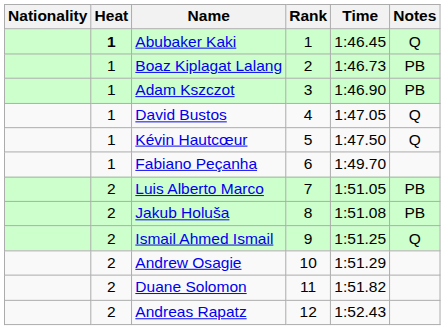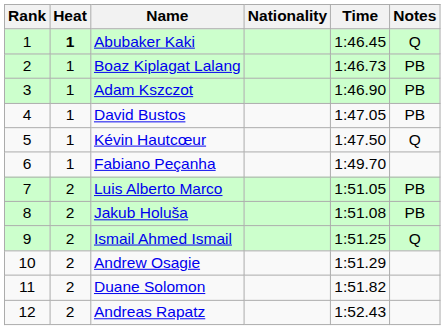 <table class="wikitable sortable" style="text-align:center">
 <tr>
-<th>Nationality</th>
+<th>Rank</th>
 <th>Heat</th>
 <th>Name</th>
-<th>Rank</th>
+<th>Nationality</th>
 <th>Time</th>
 <th>Notes</th>
 </tr>
 <tr bgcolor=ccffcc>
-<td align=left></td>
+<td>1</td>
 <td><strong>1</strong></td>
 <td align=left><a href='#'>Abubaker Kaki</a></td>
-<td>1</td>
+<td align=left></td>
 <td>1:46.45</td>
 <td>Q</td>
 </tr>
 <tr bgcolor=ccffcc>
-<td align=left></td>
+<td>2</td>
 <td>1</td>
 <td align=left><a href='#'>Boaz Kiplagat Lalang</a></td>
-<td>2</td>
+<td align=left></td>
 <td>1:46.73</td>
 <td>PB</td>
 </tr>
 <tr bgcolor=ccffcc>
-<td align=left></td>
+<td>3</td>
 <td>1</td>
 <td align=left><a href='#'>Adam Kszczot</a></td>
-<td>3</td>
+<td align=left></td>
 <td>1:46.90</td>
 <td>PB</td>
 </tr>
 <tr>
-<td align=left></td>
+<td>4</td>
 <td>1</td>
 <td align=left><a href='#'>David Bustos</a></td>
-<td>4</td>
+<td align=left></td>
 <td>1:47.05</td>
-<td>Q</td>
+<td>PB</td>
 </tr>
 <tr>
-<td align=left></td>
+<td>5</td>
 <td>1</td>
 <td align=left><a href='#'>Kévin Hautcœur</a></td>
-<td>5</td>
+<td align=left></td>
 <td>1:47.50</td>
 <td>Q</td>
 </tr>
 <tr>
-<td align=left></td>
+<td>6</td>
 <td>1</td>
 <td align=left><a href='#'>Fabiano Peçanha</a></td>
-<td>6</td>
+<td align=left></td>
 <td>1:49.70</td>
 <td></td>
 </tr>
 <tr bgcolor=ccffcc>
-<td align=left></td>
+<td>7</td>
 <td>2</td>
 <td align=left><a href='#'>Luis Alberto Marco</a></td>
-<td>7</td>
+<td align=left></td>
 <td>1:51.05</td>
 <td>PB</td>
 </tr>
 <tr bgcolor=ccffcc>
-<td align=left></td>
+<td>8</td>
 <td>2</td>
 <td align=left><a href='#'>Jakub Holuša</a></td>
-<td>8</td>
+<td align=left></td>
 <td>1:51.08</td>
 <td>PB</td>
 </tr>
 <tr bgcolor=ccffcc>
-<td align=left></td>
+<td>9</td>
 <td>2</td>
 <td align=left><a href='#'>Ismail Ahmed Ismail</a></td>
-<td>9</td>
+<td align=left></td>
 <td>1:51.25</td>
 <td>Q</td>
 </tr>
 <tr>
-<td align=left></td>
+<td>10</td>
 <td>2</td>
 <td align=left><a href='#'>Andrew Osagie</a></td>
-<td>10</td>
+<td align=left></td>
 <td>1:51.29</td>
 <td></td>
 </tr>
 <tr>
-<td align=left></td>
+<td>11</td>
 <td>2</td>
 <td align=left><a href='#'>Duane Solomon</a></td>
-<td>11</td>
+<td align=left></td>
 <td>1:51.82</td>
 <td></td>
 </tr>
 <tr>
-<td align=left></td>
+<td>12</td>
 <td>2</td>
 <td align=left><a href='#'>Andreas Rapatz</a></td>
-<td>12</td>
+<td align=left></td>
 <td>1:52.43</td>
 <td></td>
 </tr>
 </table>
